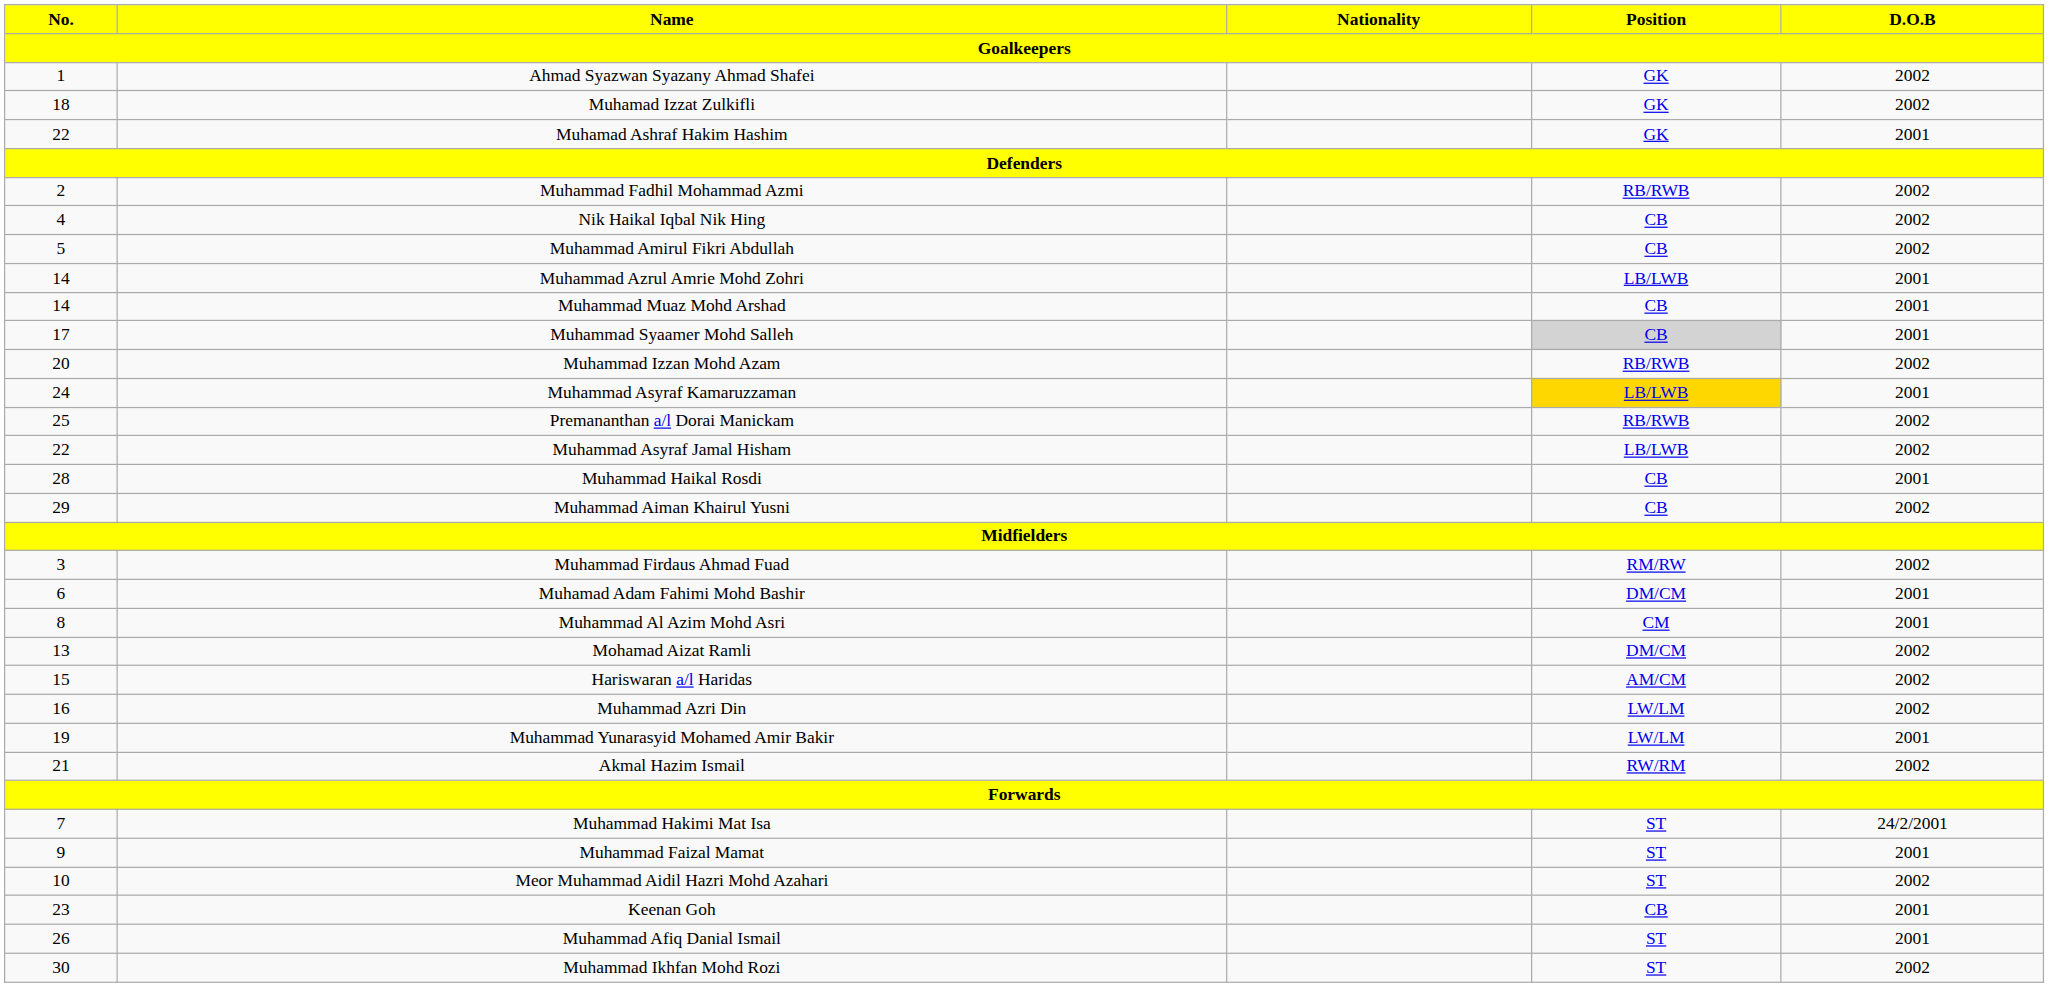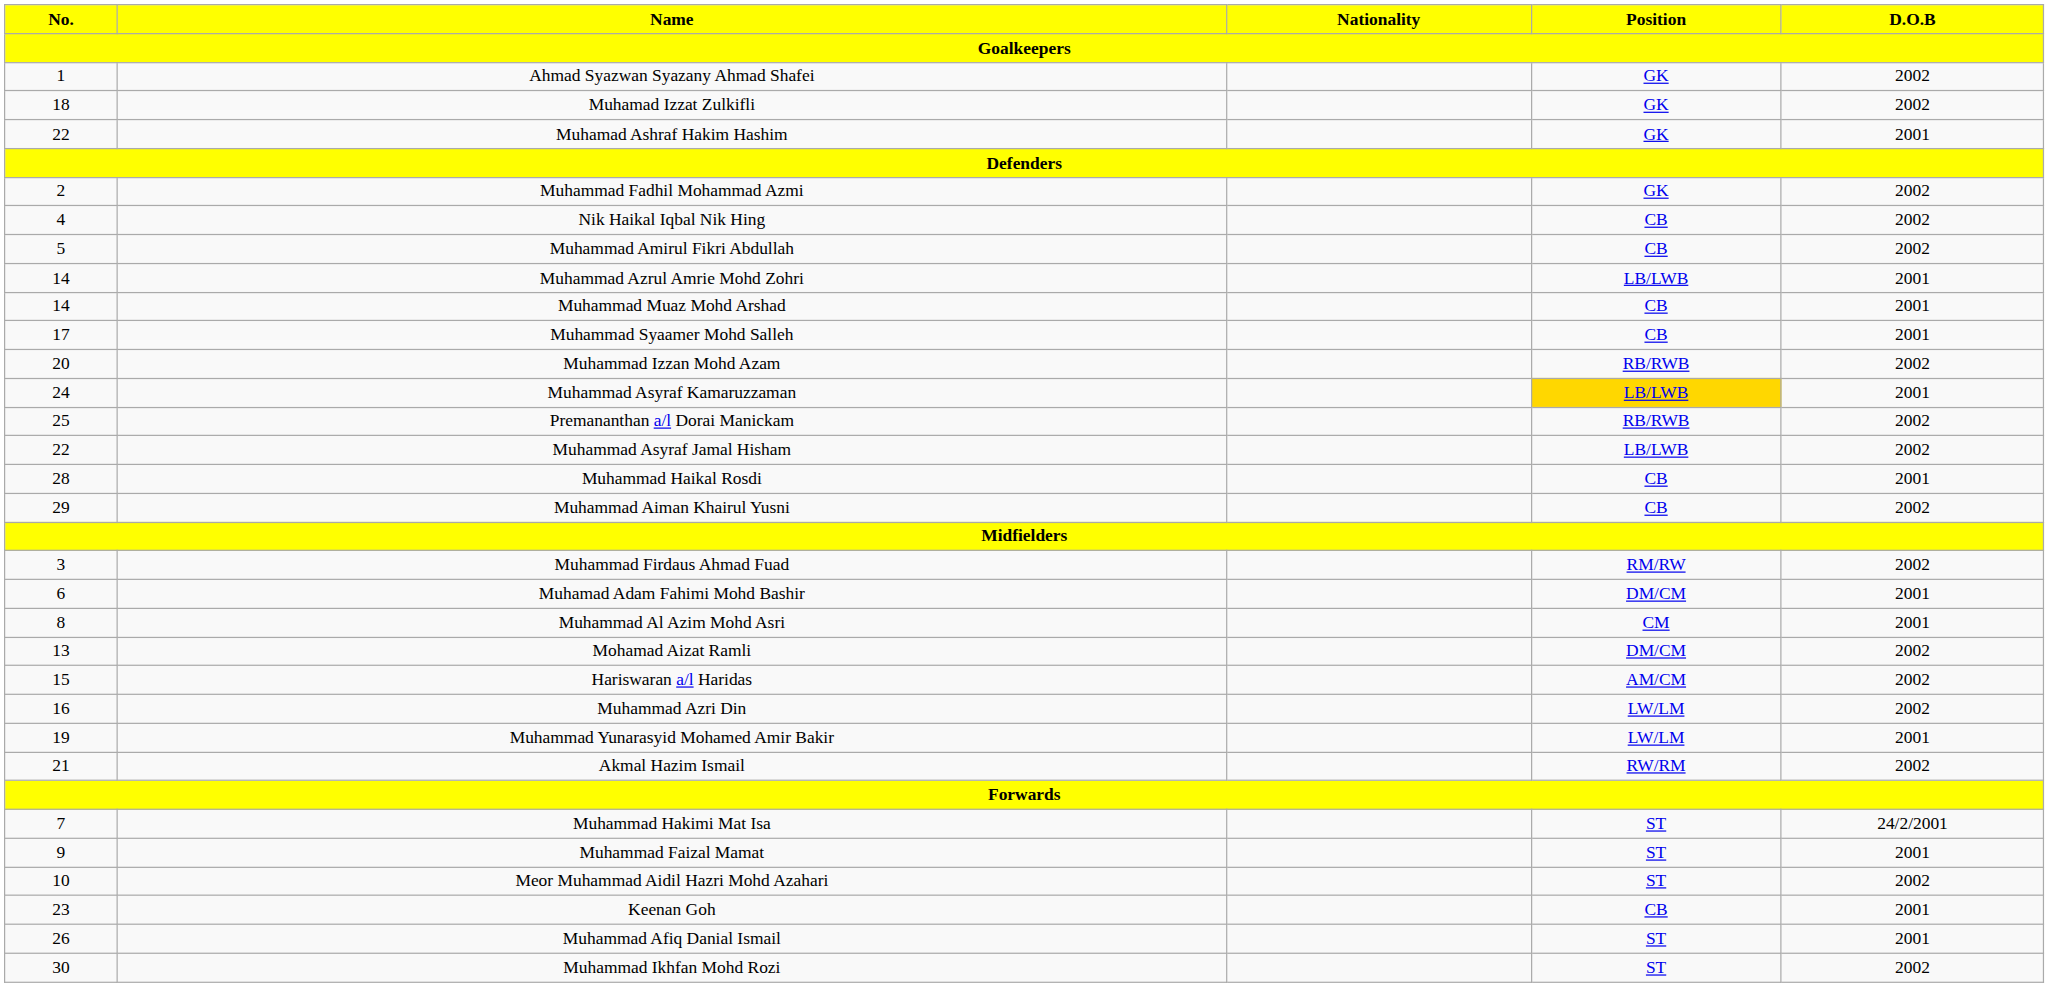 <table class="wikitable"  style="text-align:center; font-size:90%; width:85%;">
 <tr>
 <th style="background:yellow; color:Black; text-align:center;">No.</th>
 <th style="background:yellow; color:Black; text-align:center;">Name</th>
 <th style="background:yellow; color:Black; text-align:center;">Nationality</th>
 <th style="background:yellow; color:Black; text-align:center;">Position</th>
 <th style="background:yellow; color:Black; text-align:center;">D.O.B</th>
 </tr>
 <tr>
 <th colspan="11"  style="background:yellow; color:black; text-align:center;">Goalkeepers</th>
 </tr>
 <tr>
 <td>1</td>
 <td>Ahmad Syazwan Syazany Ahmad Shafei</td>
 <td></td>
 <td><a href='#'>GK</a></td>
 <td>2002</td>
 </tr>
 <tr>
 <td>18</td>
 <td>Muhamad Izzat Zulkifli</td>
 <td></td>
 <td><a href='#'>GK</a></td>
 <td>2002</td>
 </tr>
 <tr>
 <td>22</td>
 <td>Muhamad Ashraf Hakim Hashim</td>
 <td></td>
 <td><a href='#'>GK</a></td>
 <td>2001</td>
 </tr>
 <tr>
 <th colspan="11"  style="background:yellow; color:black; text-align:center;">Defenders</th>
 </tr>
 <tr>
 <td>2</td>
 <td>Muhammad Fadhil Mohammad Azmi</td>
 <td></td>
-<td><a href='#'>RB/RWB</a></td>
+<td><a href='#'>GK</a></td>
 <td>2002</td>
 </tr>
 <tr>
 <td>4</td>
 <td>Nik Haikal Iqbal Nik Hing</td>
 <td></td>
 <td><a href='#'>CB</a></td>
 <td>2002</td>
 </tr>
 <tr>
 <td>5</td>
 <td>Muhammad Amirul Fikri Abdullah</td>
 <td></td>
 <td><a href='#'>CB</a></td>
 <td>2002</td>
 </tr>
 <tr>
 <td>14</td>
 <td>Muhammad Azrul Amrie Mohd Zohri</td>
 <td></td>
 <td><a href='#'>LB/LWB</a></td>
 <td>2001</td>
 </tr>
 <tr>
 <td>14</td>
 <td>Muhammad Muaz Mohd Arshad</td>
 <td></td>
 <td><a href='#'>CB</a></td>
 <td>2001</td>
 </tr>
 <tr>
 <td>17</td>
 <td>Muhammad Syaamer Mohd Salleh</td>
 <td></td>
-<td style="background: lightgrey;"><a href='#'>CB</a></td>
+<td><a href='#'>CB</a></td>
 <td>2001</td>
 </tr>
 <tr>
 <td>20</td>
 <td>Muhammad Izzan Mohd Azam</td>
 <td></td>
 <td><a href='#'>RB/RWB</a></td>
 <td>2002</td>
 </tr>
 <tr>
 <td>24</td>
 <td>Muhammad Asyraf Kamaruzzaman</td>
 <td></td>
 <td style="background: gold;"><a href='#'>LB/LWB</a></td>
 <td>2001</td>
 </tr>
 <tr>
 <td>25</td>
 <td>Premananthan <a href='#'>a/l</a> Dorai Manickam</td>
 <td></td>
 <td><a href='#'>RB/RWB</a></td>
 <td>2002</td>
 </tr>
 <tr>
 <td>22</td>
 <td>Muhammad Asyraf Jamal Hisham</td>
 <td></td>
 <td><a href='#'>LB/LWB</a></td>
 <td>2002</td>
 </tr>
 <tr>
 <td>28</td>
 <td>Muhammad Haikal Rosdi</td>
 <td></td>
 <td><a href='#'>CB</a></td>
 <td>2001</td>
 </tr>
 <tr>
 <td>29</td>
 <td>Muhammad Aiman Khairul Yusni</td>
 <td></td>
 <td><a href='#'>CB</a></td>
 <td>2002</td>
 </tr>
 <tr>
 <th colspan="11"  style="background:yellow; color:black; text-align:center;">Midfielders</th>
 </tr>
 <tr>
 <td>3</td>
 <td>Muhammad Firdaus Ahmad Fuad</td>
 <td></td>
 <td><a href='#'>RM/RW</a></td>
 <td>2002</td>
 </tr>
 <tr>
 <td>6</td>
 <td>Muhamad Adam Fahimi Mohd Bashir</td>
 <td></td>
 <td><a href='#'>DM/CM</a></td>
 <td>2001</td>
 </tr>
 <tr>
 <td>8</td>
 <td>Muhammad Al Azim Mohd Asri</td>
 <td></td>
 <td><a href='#'>CM</a></td>
 <td>2001</td>
 </tr>
 <tr>
 <td>13</td>
 <td>Mohamad Aizat Ramli</td>
 <td></td>
 <td><a href='#'>DM/CM</a></td>
 <td>2002</td>
 </tr>
 <tr>
 <td>15</td>
 <td>Hariswaran <a href='#'>a/l</a> Haridas</td>
 <td></td>
 <td><a href='#'>AM/CM</a></td>
 <td>2002</td>
 </tr>
 <tr>
 <td>16</td>
 <td>Muhammad Azri Din</td>
 <td></td>
 <td><a href='#'>LW/LM</a></td>
 <td>2002</td>
 </tr>
 <tr>
 <td>19</td>
 <td>Muhammad Yunarasyid Mohamed Amir Bakir</td>
 <td></td>
 <td><a href='#'>LW/LM</a></td>
 <td>2001</td>
 </tr>
 <tr>
 <td>21</td>
 <td>Akmal Hazim Ismail</td>
 <td></td>
 <td><a href='#'>RW/RM</a></td>
 <td>2002</td>
 </tr>
 <tr>
 <th colspan="11"  style="background:yellow; color:black; text-align:center;">Forwards</th>
 </tr>
 <tr>
 <td>7</td>
 <td>Muhammad Hakimi Mat Isa</td>
 <td></td>
 <td><a href='#'>ST</a></td>
 <td>24/2/2001</td>
 </tr>
 <tr>
 <td>9</td>
 <td>Muhammad Faizal Mamat</td>
 <td></td>
 <td><a href='#'>ST</a></td>
 <td>2001</td>
 </tr>
 <tr>
 <td>10</td>
 <td>Meor Muhammad Aidil Hazri Mohd Azahari</td>
 <td></td>
 <td><a href='#'>ST</a></td>
 <td>2002</td>
 </tr>
 <tr>
 <td>23</td>
 <td>Keenan Goh</td>
 <td></td>
 <td><a href='#'>CB</a></td>
 <td>2001</td>
 </tr>
 <tr>
 <td>26</td>
 <td>Muhammad Afiq Danial Ismail</td>
 <td></td>
 <td><a href='#'>ST</a></td>
 <td>2001</td>
 </tr>
 <tr>
 <td>30</td>
 <td>Muhammad Ikhfan Mohd Rozi</td>
 <td></td>
 <td><a href='#'>ST</a></td>
 <td>2002</td>
 </tr>
 </table>
